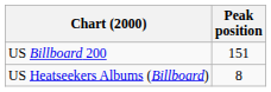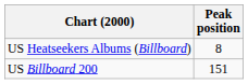 <table class="wikitable sortable">
 <tr>
 <th>Chart (2000)</th>
 <th>Peak<br>position</th>
 </tr>
 <tr>
+<td>US <a href='#'>Heatseekers Albums</a> (<em><a href='#'>Billboard</a></em>)</td>
+<td align="center">8</td>
+</tr>
+<tr>
 <td>US <a href='#'><em>Billboard</em> 200</a></td>
 <td align="center">151</td>
 </tr>
-<tr>
-<td>US <a href='#'>Heatseekers Albums</a> (<em><a href='#'>Billboard</a></em>)</td>
-<td align="center">8</td>
-</tr>
 </table>
